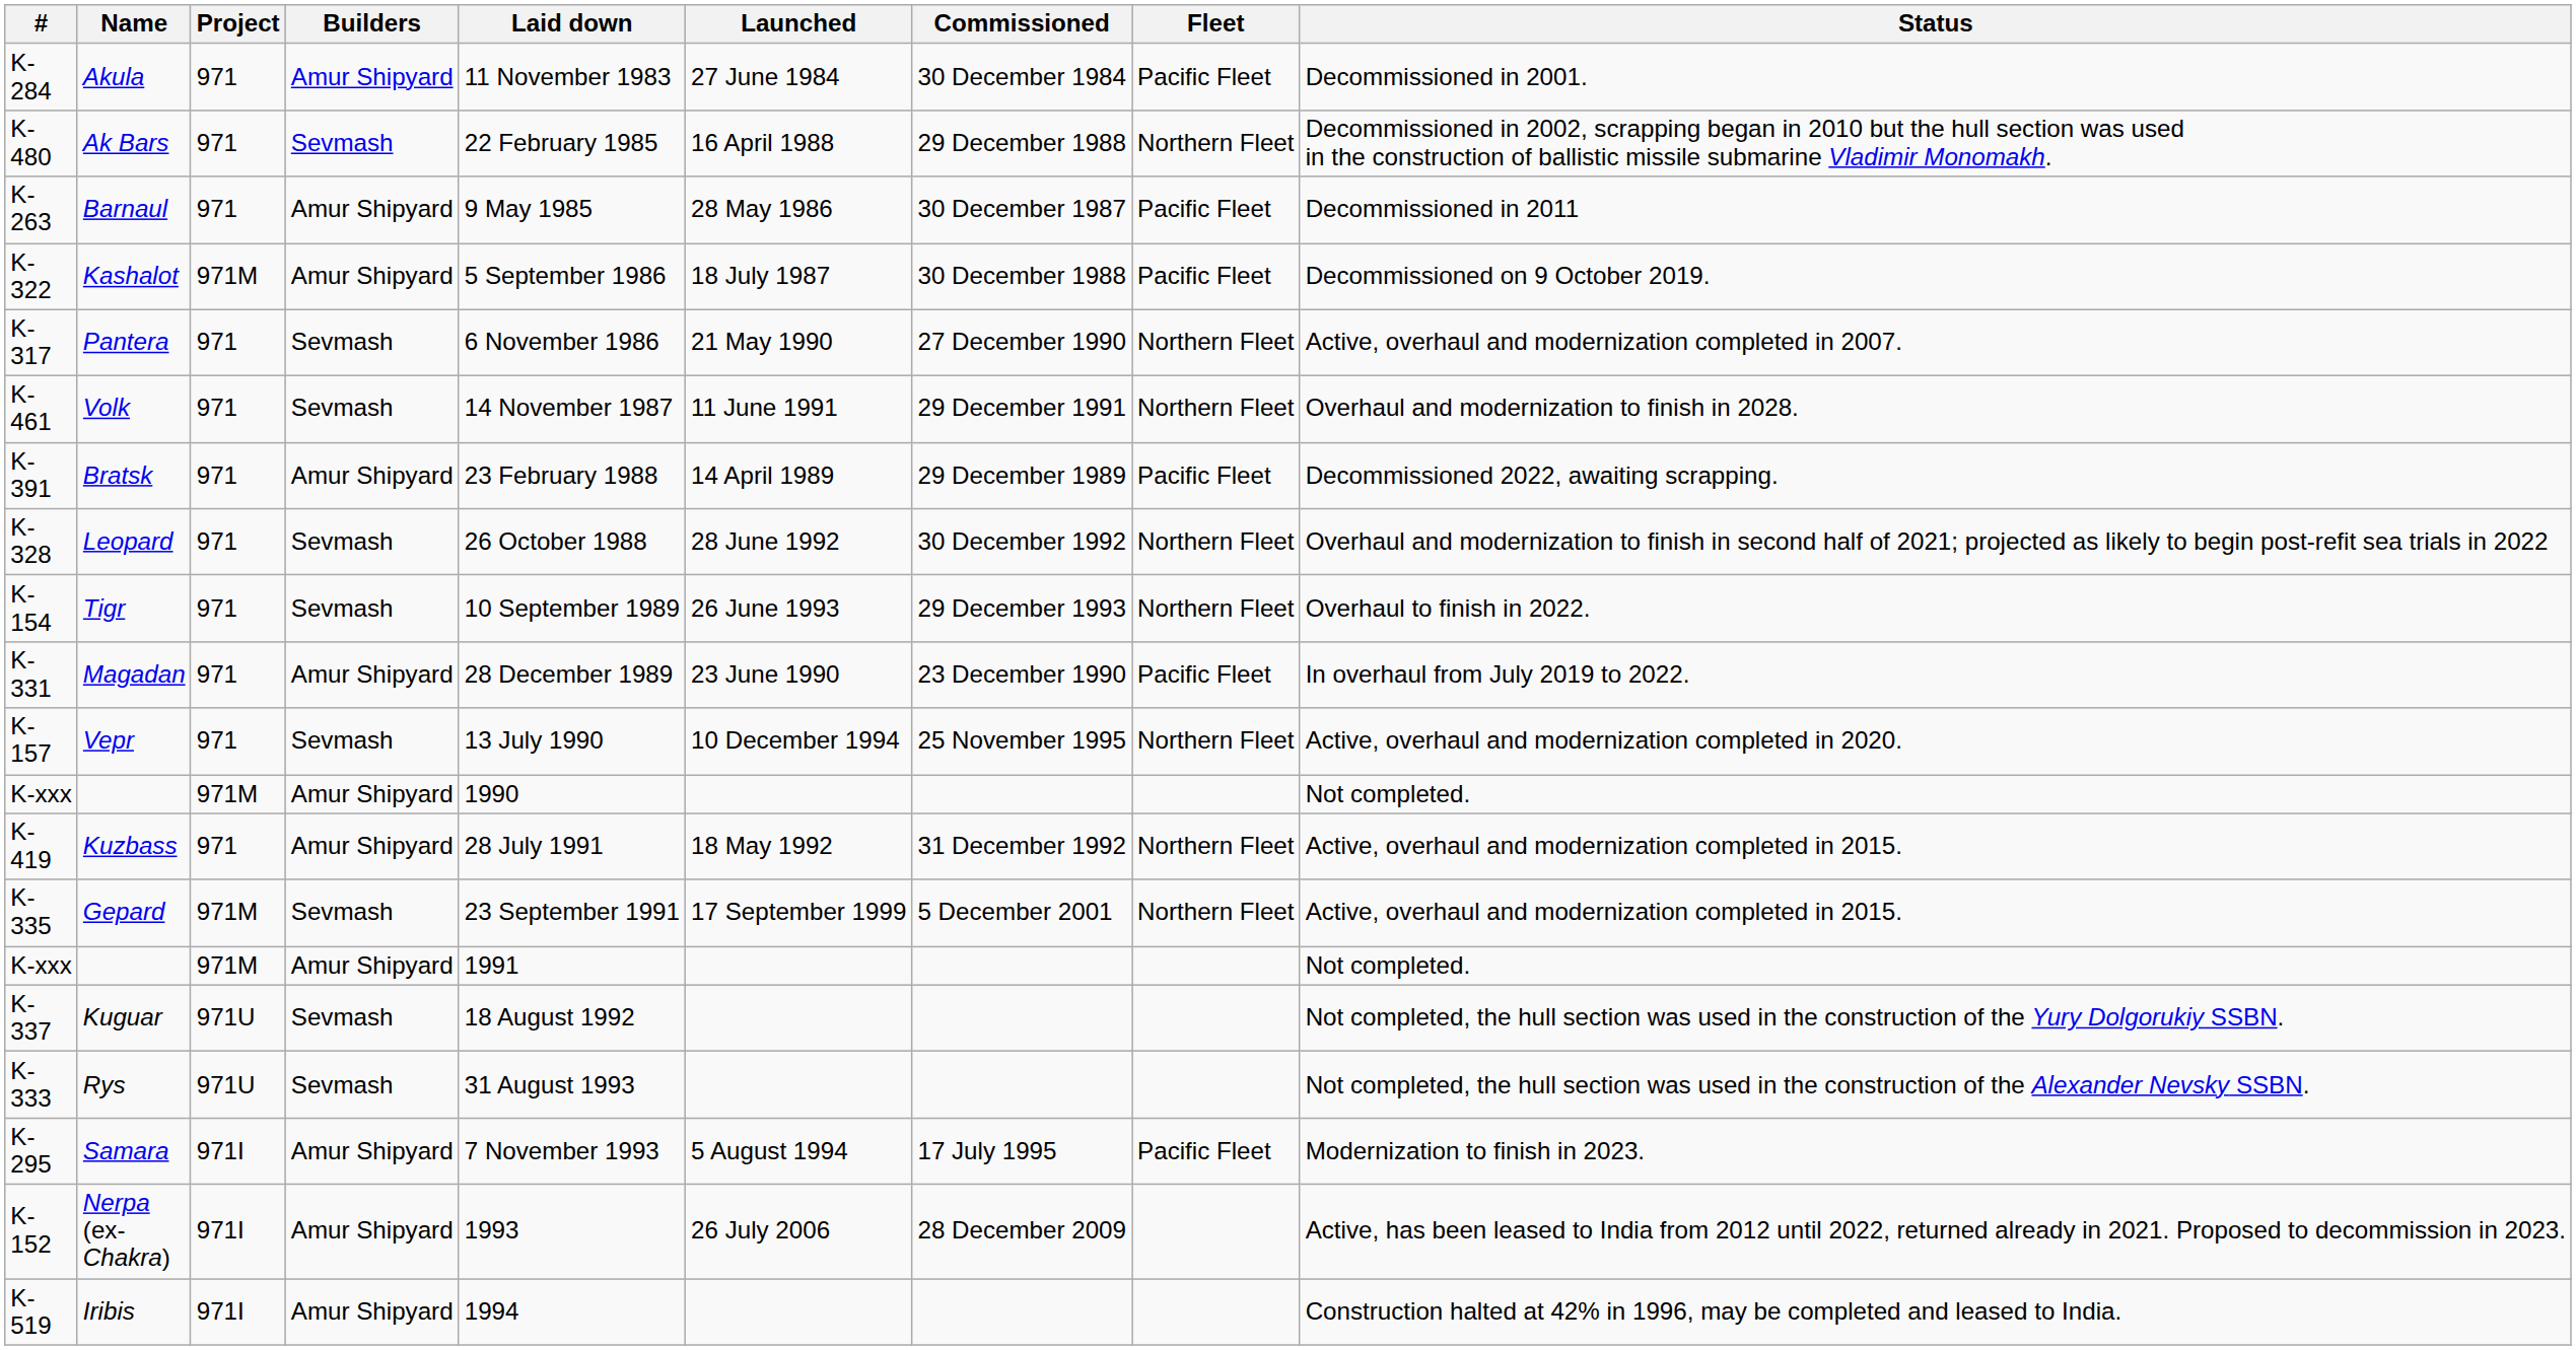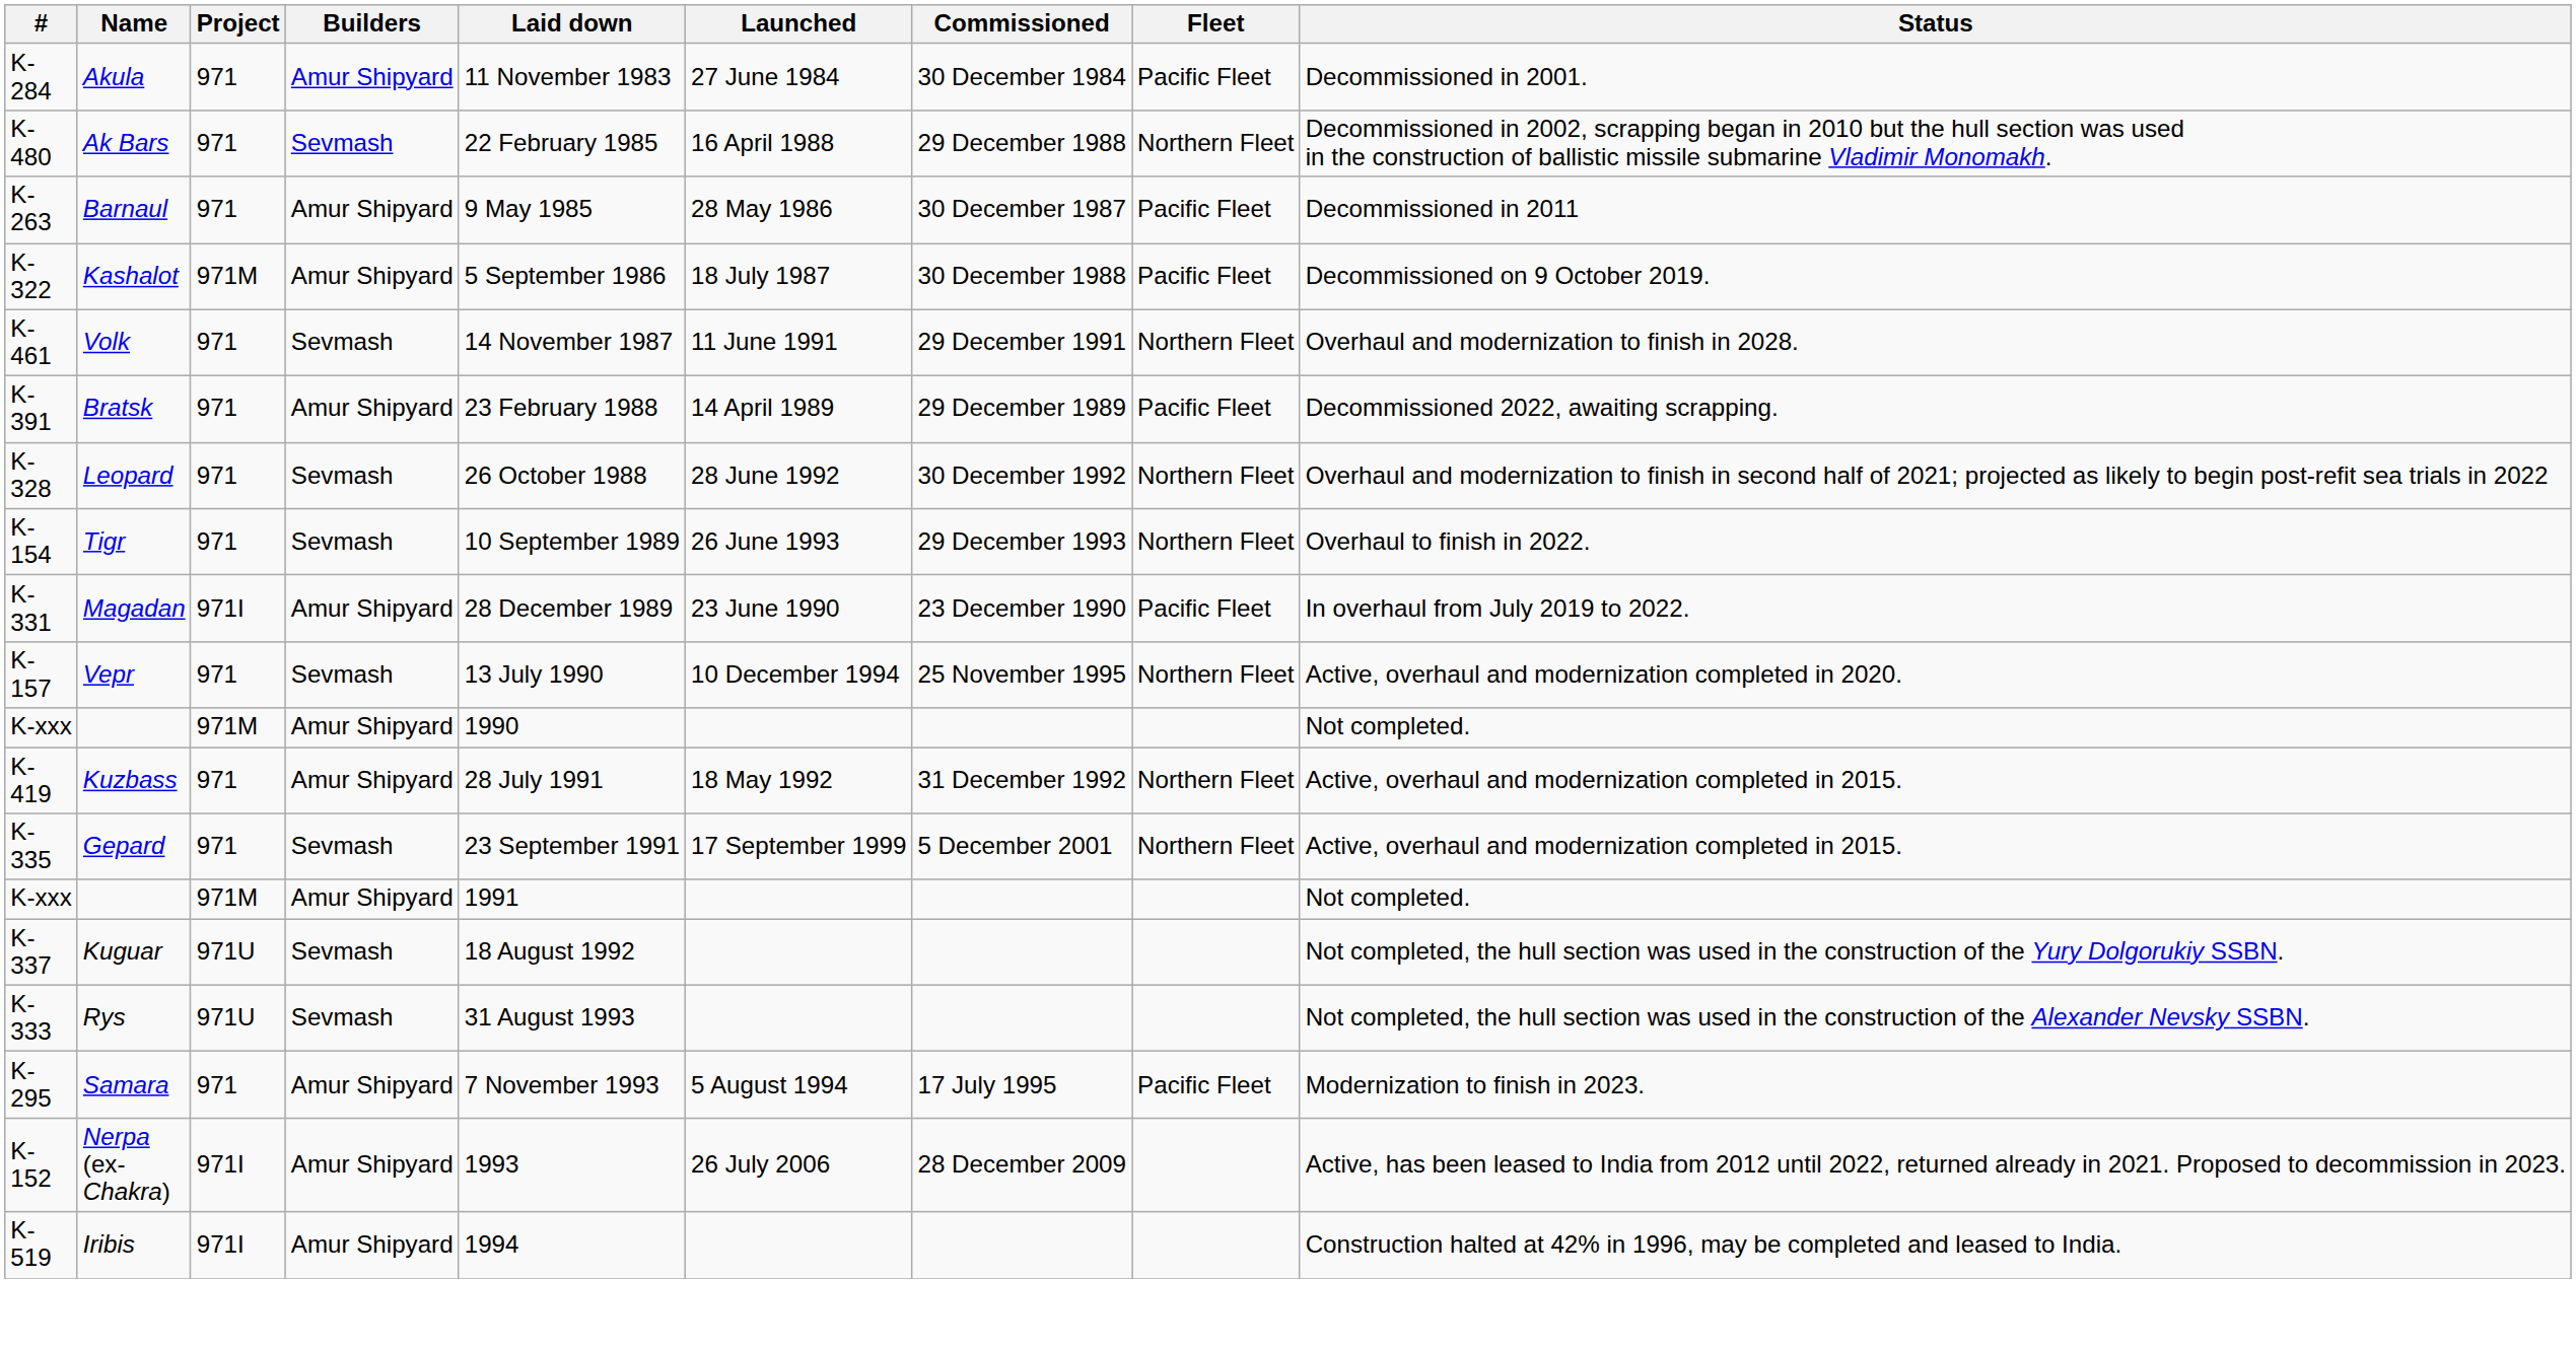 <table class="wikitable sortable">
 <tr>
 <th width=40>#</th>
 <th width=60>Name</th>
 <th>Project</th>
 <th>Builders</th>
 <th>Laid down</th>
 <th>Launched</th>
 <th>Commissioned</th>
 <th>Fleet</th>
 <th>Status</th>
 </tr>
 <tr>
 <td>K-284</td>
 <td><a href='#'><em>Akula</em></a></td>
 <td>971</td>
 <td><a href='#'>Amur Shipyard</a></td>
 <td>11 November 1983</td>
 <td>27 June 1984</td>
 <td>30 December 1984</td>
 <td>Pacific Fleet</td>
 <td>Decommissioned in 2001.</td>
 </tr>
 <tr>
 <td>K-480</td>
 <td><em><a href='#'>Ak Bars</a></em></td>
 <td>971</td>
 <td><a href='#'>Sevmash</a></td>
 <td>22 February 1985</td>
 <td>16 April 1988</td>
 <td>29 December 1988</td>
 <td>Northern Fleet</td>
 <td>Decommissioned in 2002, scrapping began in 2010 but the hull section was used<br>in the construction of ballistic missile submarine <em><a href='#'>Vladimir Monomakh</a></em>.</td>
 </tr>
 <tr>
 <td>K-263</td>
 <td><em><a href='#'>Barnaul</a></em></td>
 <td>971</td>
 <td>Amur Shipyard</td>
 <td>9 May 1985</td>
 <td>28 May 1986</td>
 <td>30 December 1987</td>
 <td>Pacific Fleet</td>
 <td>Decommissioned in 2011</td>
 </tr>
 <tr>
 <td>K-322</td>
 <td><em><a href='#'>Kashalot</a></em></td>
 <td>971M</td>
 <td>Amur Shipyard</td>
 <td>5 September 1986</td>
 <td>18 July 1987</td>
 <td>30 December 1988</td>
 <td>Pacific Fleet</td>
 <td>Decommissioned on 9 October 2019.</td>
 </tr>
 <tr>
-<td>K-317</td>
-<td><em><a href='#'>Pantera</a></em></td>
-<td>971</td>
-<td>Sevmash</td>
-<td>6 November 1986</td>
-<td>21 May 1990</td>
-<td>27 December 1990</td>
-<td>Northern Fleet</td>
-<td>Active, overhaul and modernization completed in 2007.</td>
-</tr>
-<tr>
 <td>K-461</td>
 <td><em><a href='#'>Volk</a></em></td>
 <td>971</td>
 <td>Sevmash</td>
 <td>14 November 1987</td>
 <td>11 June 1991</td>
 <td>29 December 1991</td>
 <td>Northern Fleet</td>
 <td>Overhaul and modernization to finish in 2028.</td>
 </tr>
 <tr>
 <td>K-391</td>
 <td><em><a href='#'>Bratsk</a></em></td>
 <td>971</td>
 <td>Amur Shipyard</td>
 <td>23 February 1988</td>
 <td>14 April 1989</td>
 <td>29 December 1989</td>
 <td>Pacific Fleet</td>
 <td>Decommissioned 2022, awaiting scrapping.</td>
 </tr>
 <tr>
 <td>K-328</td>
 <td><em><a href='#'>Leopard</a></em></td>
 <td>971</td>
 <td>Sevmash</td>
 <td>26 October 1988</td>
 <td>28 June 1992</td>
 <td>30 December 1992</td>
 <td>Northern Fleet</td>
 <td>Overhaul and modernization to finish in second half of 2021; projected as likely to begin post-refit sea trials in 2022</td>
 </tr>
 <tr>
 <td>K-154</td>
 <td><em><a href='#'>Tigr</a></em></td>
 <td>971</td>
 <td>Sevmash</td>
 <td>10 September 1989</td>
 <td>26 June 1993</td>
 <td>29 December 1993</td>
 <td>Northern Fleet</td>
 <td>Overhaul to finish in 2022.</td>
 </tr>
 <tr>
 <td>K-331</td>
 <td><em><a href='#'>Magadan</a></em></td>
-<td>971</td>
+<td>971I</td>
 <td>Amur Shipyard</td>
 <td>28 December 1989</td>
 <td>23 June 1990</td>
 <td>23 December 1990</td>
 <td>Pacific Fleet</td>
 <td>In overhaul from July 2019 to 2022.</td>
 </tr>
 <tr>
 <td>K-157</td>
 <td><a href='#'><em>Vepr</em></a></td>
 <td>971</td>
 <td>Sevmash</td>
 <td>13 July 1990</td>
 <td>10 December 1994</td>
 <td>25 November 1995</td>
 <td>Northern Fleet</td>
 <td>Active, overhaul and modernization completed in 2020.</td>
 </tr>
 <tr>
 <td>K-xxx</td>
 <td></td>
 <td>971M</td>
 <td>Amur Shipyard</td>
 <td>1990</td>
 <td></td>
 <td></td>
 <td></td>
 <td>Not completed.</td>
 </tr>
 <tr>
 <td>K-419</td>
 <td><em><a href='#'>Kuzbass</a></em></td>
 <td>971</td>
 <td>Amur Shipyard</td>
 <td>28 July 1991</td>
 <td>18 May 1992</td>
 <td>31 December 1992</td>
 <td>Northern Fleet</td>
 <td>Active, overhaul and modernization completed in 2015.</td>
 </tr>
 <tr>
 <td>K-335</td>
 <td><em><a href='#'>Gepard</a></em></td>
-<td>971M</td>
+<td>971</td>
 <td>Sevmash</td>
 <td>23 September 1991</td>
 <td>17 September 1999</td>
 <td>5 December 2001</td>
 <td>Northern Fleet</td>
 <td>Active, overhaul and modernization completed in 2015.</td>
 </tr>
 <tr>
 <td>K-xxx</td>
 <td></td>
 <td>971M</td>
 <td>Amur Shipyard</td>
 <td>1991</td>
 <td></td>
 <td></td>
 <td></td>
 <td>Not completed.</td>
 </tr>
 <tr>
 <td>K-337</td>
 <td><em>Kuguar</em></td>
 <td>971U</td>
 <td>Sevmash</td>
 <td>18 August 1992</td>
 <td></td>
 <td></td>
 <td></td>
 <td>Not completed, the hull section was used in the construction of the <a href='#'><em>Yury Dolgorukiy</em> SSBN</a>.</td>
 </tr>
 <tr>
 <td>K-333</td>
 <td><em>Rys</em></td>
 <td>971U</td>
 <td>Sevmash</td>
 <td>31 August 1993</td>
 <td></td>
 <td></td>
 <td></td>
 <td>Not completed, the hull section was used in the construction of the <a href='#'><em>Alexander Nevsky</em> SSBN</a>.</td>
 </tr>
 <tr>
 <td>K-295</td>
 <td><em><a href='#'>Samara</a></em></td>
-<td>971I</td>
+<td>971</td>
 <td>Amur Shipyard</td>
 <td>7 November 1993</td>
 <td>5 August 1994</td>
 <td>17 July 1995</td>
 <td>Pacific Fleet</td>
 <td>Modernization to finish in 2023.</td>
 </tr>
 <tr>
 <td>K-152</td>
 <td><a href='#'><em>Nerpa</em></a><br>(ex-<em>Chakra</em>)</td>
 <td>971I</td>
 <td>Amur Shipyard</td>
 <td>1993</td>
 <td>26 July 2006</td>
 <td>28 December 2009</td>
 <td></td>
 <td>Active, has been leased to India from 2012 until 2022, returned already in 2021. Proposed to decommission in 2023.</td>
 </tr>
 <tr>
 <td>K-519</td>
 <td><em>Iribis</em></td>
 <td>971I</td>
 <td>Amur Shipyard</td>
 <td>1994</td>
 <td></td>
 <td></td>
 <td></td>
 <td>Construction halted at 42% in 1996, may be completed and leased to India.</td>
 </tr>
 </table>
